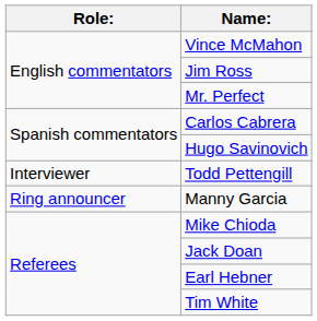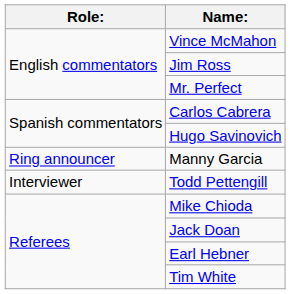 <table class=wikitable style="font-size:90%; margin: 0.5em 0 0.5em 1em; float: right; clear: right;">
 <tr>
 <th>Role:</th>
 <th>Name:</th>
 </tr>
 <tr>
 <td rowspan="3">English <a href='#'>commentators</a></td>
 <td><a href='#'>Vince McMahon</a></td>
 </tr>
 <tr>
 <td><a href='#'>Jim Ross</a></td>
 </tr>
 <tr>
 <td><a href='#'>Mr. Perfect</a></td>
 </tr>
 <tr>
 <td rowspan="2">Spanish commentators</td>
 <td><a href='#'>Carlos Cabrera</a></td>
 </tr>
 <tr>
 <td><a href='#'>Hugo Savinovich</a></td>
 </tr>
 <tr>
+<td><a href='#'>Ring announcer</a></td>
+<td>Manny Garcia</td>
+</tr>
+<tr>
 <td>Interviewer</td>
 <td><a href='#'>Todd Pettengill</a></td>
-</tr>
-<tr>
-<td><a href='#'>Ring announcer</a></td>
-<td>Manny Garcia</td>
 </tr>
 <tr>
 <td rowspan="4"><a href='#'>Referees</a></td>
 <td><a href='#'>Mike Chioda</a></td>
 </tr>
 <tr>
 <td><a href='#'>Jack Doan</a></td>
 </tr>
 <tr>
 <td><a href='#'>Earl Hebner</a></td>
 </tr>
 <tr>
 <td><a href='#'>Tim White</a></td>
 </tr>
 </table>
